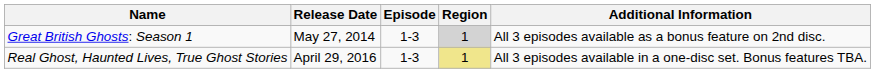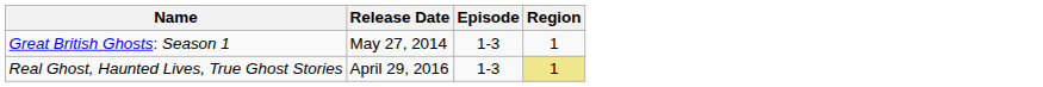 <table class="wikitable">
 <tr>
 <th>Name</th>
 <th>Release Date</th>
 <th>Episode</th>
 <th>Region</th>
-<th>Additional Information</th>
 </tr>
 <tr>
 <td><em><a href='#'>Great British Ghosts</a></em>: <em>Season 1</em></td>
 <td>May 27, 2014</td>
 <td style="text-align:center;">1-3</td>
-<td style="background: lightgrey; text-align:center;">1</td>
-<td>All 3 episodes available as a bonus feature on 2nd disc.</td>
+<td style="text-align:center;">1</td>
 </tr>
 <tr>
 <td><em>Real Ghost, Haunted Lives, True Ghost Stories</em></td>
 <td>April 29, 2016</td>
 <td style="text-align:center;">1-3</td>
 <td style="background: khaki; text-align:center;">1</td>
-<td>All 3 episodes available in a one-disc set. Bonus features TBA.</td>
 </tr>
 </table>
